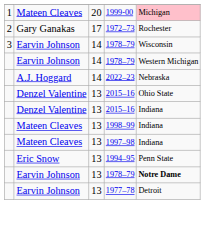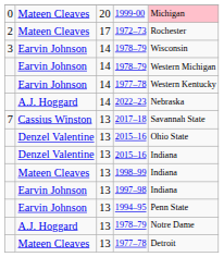 <table class="wikitable">
 <tr>
 </tr>
 <tr>
-<td>1</td>
+<td>0</td>
 <td><a href='#'>Mateen Cleaves</a></td>
 <td>20</td>
 <td style="font-size:80%;"><a href='#'>1999-00</a></td>
 <td style="background: pink; font-size:80%;">Michigan</td>
 </tr>
 <tr>
 <td>2</td>
-<td>Gary Ganakas</td>
+<td><a href='#'>Mateen Cleaves</a></td>
 <td>17</td>
 <td style="font-size:80%;"><a href='#'>1972–73</a></td>
 <td style="font-size:80%;">Rochester</td>
 </tr>
 <tr>
 <td>3</td>
 <td><a href='#'>Earvin Johnson</a></td>
 <td>14</td>
 <td style="font-size:80%;"><a href='#'>1978–79</a></td>
 <td style="font-size:80%;">Wisconsin</td>
 </tr>
 <tr>
 <td></td>
 <td><a href='#'>Earvin Johnson</a></td>
 <td>14</td>
 <td style="font-size:80%;"><a href='#'>1978–79</a></td>
 <td style="font-size:80%;">Western Michigan</td>
 </tr>
 <tr>
 <td></td>
+<td><a href='#'>Earvin Johnson</a></td>
+<td>14</td>
+<td style="font-size:80%;"><a href='#'>1977–78</a></td>
+<td style="font-size:80%;">Western Kentucky</td>
+</tr>
+<tr>
+<td></td>
 <td><a href='#'>A.J. Hoggard</a></td>
 <td>14</td>
 <td style="font-size:80%;"><a href='#'>2022–23</a></td>
 <td style="font-size:80%;">Nebraska</td>
+</tr>
+<tr>
+<td>7</td>
+<td><a href='#'>Cassius Winston</a></td>
+<td>13</td>
+<td style="font-size:80%;"><a href='#'>2017–18</a></td>
+<td style="font-size:80%;">Savannah State</td>
 </tr>
 <tr>
 <td></td>
 <td><a href='#'>Denzel Valentine</a></td>
 <td>13</td>
 <td style="font-size:80%;"><a href='#'>2015–16</a></td>
 <td style="font-size:80%;">Ohio State</td>
 </tr>
 <tr>
 <td></td>
 <td><a href='#'>Denzel Valentine</a></td>
 <td>13</td>
 <td style="font-size:80%;"><a href='#'>2015–16</a></td>
 <td style="font-size:80%;">Indiana</td>
 </tr>
 <tr>
 <td></td>
 <td><a href='#'>Mateen Cleaves</a></td>
 <td>13</td>
 <td style="font-size:80%;"><a href='#'>1998–99</a></td>
 <td style="font-size:80%;">Indiana</td>
 </tr>
 <tr>
 <td></td>
-<td><a href='#'>Mateen Cleaves</a></td>
+<td><a href='#'>Earvin Johnson</a></td>
 <td>13</td>
 <td style="font-size:80%;"><a href='#'>1997–98</a></td>
 <td style="font-size:80%;">Indiana</td>
 </tr>
 <tr>
 <td></td>
-<td><a href='#'>Eric Snow</a></td>
+<td><a href='#'>Earvin Johnson</a></td>
 <td>13</td>
 <td style="font-size:80%;"><a href='#'>1994–95</a></td>
 <td style="font-size:80%;">Penn State</td>
 </tr>
 <tr>
 <td></td>
-<td><a href='#'>Earvin Johnson</a></td>
+<td><a href='#'>A.J. Hoggard</a></td>
 <td>13</td>
 <td style="font-size:80%;"><a href='#'>1978–79</a></td>
-<td style="font-size:80%;"><strong>Notre Dame</strong></td>
+<td style="font-size:80%;">Notre Dame</td>
 </tr>
 <tr>
 <td></td>
-<td><a href='#'>Earvin Johnson</a></td>
+<td><a href='#'>Mateen Cleaves</a></td>
 <td>13</td>
 <td style="font-size:80%;"><a href='#'>1977–78</a></td>
 <td style="font-size:80%;">Detroit</td>
 </tr>
 </table>
